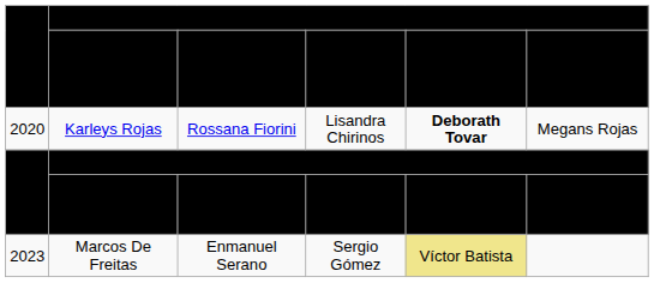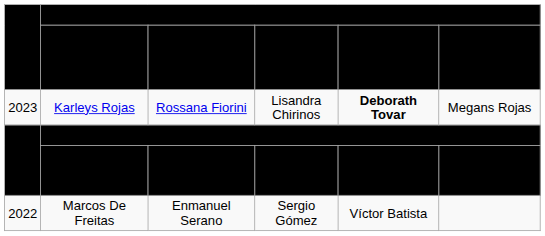 <table class="wikitable" style="text-align:center; font-size:95%; line-height:17px; width:100%;">
 <tr>
 <th rowspan="2" style="background:black; width:01%;" scope="col"><span>Year</span></th>
 <th colspan="5" style="background:black; width:10%;" scope="col"><span>Reinas de Venezuela Titleholders</span></th>
 </tr>
 <tr>
 <th style="background:black; width:10%;" scope="col"><span>Miss Earth Venezuela</span></th>
 <th style="background:black; width:10%;" scope="col"><span>Miss Supranational Venezuela</span></th>
 <th style="background:black; width:10%;" scope="col"><span>Universal Woman Venezuela</span></th>
 <th style="background:black; width:10%;" scope="col"><span>Miss Panamerican Venezuela</span></th>
 <th style="background:black; width:10%;" scope="col"><span>Reina Internacional del Café Venezuela</span></th>
 </tr>
 <tr>
-<td>2020</td>
+<td>2023</td>
 <td><a href='#'>Karleys Rojas</a></td>
 <td><a href='#'>Rossana Fiorini</a></td>
 <td>Lisandra Chirinos</td>
 <td><strong>Deborath Tovar</strong></td>
 <td>Megans Rojas</td>
 </tr>
 <tr>
 <th rowspan="2" style="background:black; width:01%;" scope="col"><span>Year</span></th>
 <th colspan="5" style="background:black; width:10%;" scope="col"><span>Reyes de Venezuela Titleholders</span></th>
 </tr>
 <tr>
 <th style="background:black; width:10%;" scope="col"><span>Mister Supranational Venezuela</span></th>
 <th style="background:black; width:10%;" scope="col"><span>Mister International Venezuela</span></th>
 <th style="background:black; width:10%;" scope="col"><span>Mister Global Venezuela</span></th>
 <th style="background:black; width:10%;" scope="col"><span>Manhunt International Venezuela</span></th>
 <th style="background:black; width:10%;" scope="col"><span>—</span></th>
 </tr>
 <tr>
-<td>2023</td>
+<td>2022</td>
 <td>Marcos De Freitas</td>
 <td>Enmanuel Serano</td>
 <td>Sergio Gómez</td>
-<td style="background: khaki;">Víctor Batista</td>
+<td>Víctor Batista</td>
 <td></td>
 </tr>
 </table>
